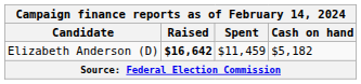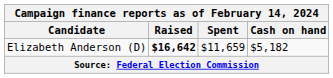 <table class="wikitable sortable">
 <tr>
 <th colspan=4>Campaign finance reports as of February 14, 2024</th>
 </tr>
 <tr style="text-align:center;">
 <th>Candidate</th>
 <th>Raised</th>
 <th>Spent</th>
 <th>Cash on hand</th>
 </tr>
 <tr>
 <td>Elizabeth Anderson (D)</td>
 <td><strong>$16,642</strong></td>
-<td>$11,459</td>
+<td>$11,659</td>
 <td>$5,182</td>
 </tr>
 <tr>
 <th colspan="4"><small>Source: <a href='#'>Federal Election Commission</a></small></th>
 </tr>
 </table>
